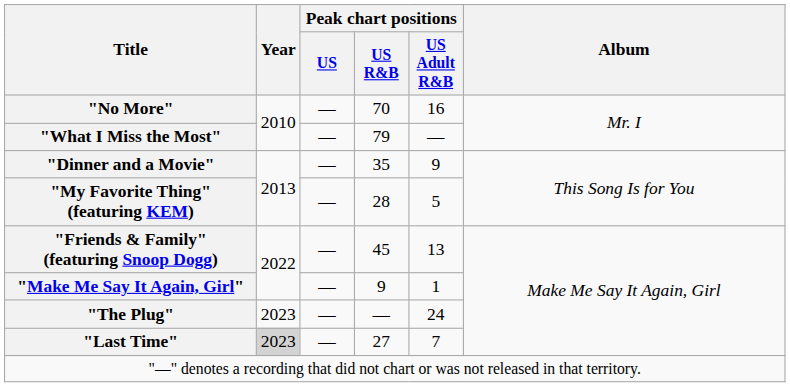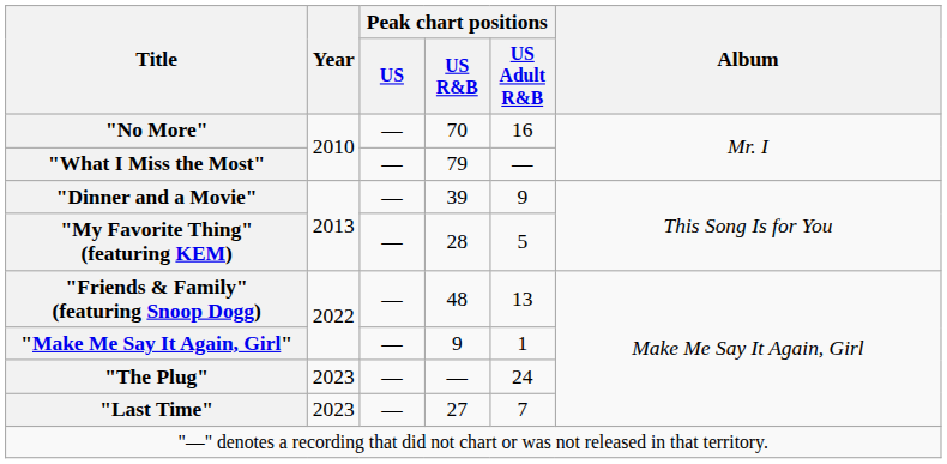 <table class="wikitable plainrowheaders" style="text-align:center;">
 <tr>
 <th scope="col" rowspan="2" style="width:14em;">Title</th>
 <th scope="col" rowspan="2">Year</th>
 <th scope="col" colspan="3">Peak chart positions</th>
 <th scope="col" rowspan="2" style="width:18em;">Album</th>
 </tr>
 <tr>
 <th scope="col" style="width:3em;font-size:90%;"><a href='#'>US</a><br></th>
 <th scope="col" style="width:3em;font-size:90%;"><a href='#'>US R&B</a><br></th>
 <th scope="col" style="width:3em;font-size:90%;"><a href='#'>US Adult R&B</a><br></th>
 </tr>
 <tr>
 <th scope="row">"No More"</th>
 <td rowspan="2">2010</td>
 <td>—</td>
 <td>70</td>
 <td>16</td>
 <td rowspan="2"><em>Mr. I</em></td>
 </tr>
 <tr>
 <th scope="row">"What I Miss the Most"</th>
 <td>—</td>
 <td>79</td>
 <td>—</td>
 </tr>
 <tr>
 <th scope="row">"Dinner and a Movie"</th>
 <td rowspan="2">2013</td>
 <td>—</td>
-<td>35</td>
+<td>39</td>
 <td>9</td>
 <td rowspan="2"><em>This Song Is for You</em></td>
 </tr>
 <tr>
 <th scope="row">"My Favorite Thing"<br><span>(featuring <a href='#'>KEM</a>)</span></th>
 <td>—</td>
 <td>28</td>
 <td>5</td>
 </tr>
 <tr>
 <th scope="row">"Friends & Family"<br><span>(featuring <a href='#'>Snoop Dogg</a>)</span></th>
 <td rowspan="2">2022</td>
 <td>—</td>
-<td>45</td>
+<td>48</td>
 <td>13</td>
 <td rowspan="4"><em>Make Me Say It Again, Girl</em></td>
 </tr>
 <tr>
 <th scope="row">"<a href='#'>Make Me Say It Again, Girl</a>"<br></th>
 <td>—</td>
 <td>9</td>
 <td>1</td>
 </tr>
 <tr>
 <th scope="row">"The Plug"<br></th>
 <td>2023</td>
 <td>—</td>
 <td>—</td>
 <td>24</td>
 </tr>
 <tr>
 <th scope="row">"Last Time"<br></th>
-<td style="background: lightgrey;">2023</td>
+<td>2023</td>
 <td>—</td>
 <td>27</td>
 <td>7</td>
 </tr>
 <tr>
 <td colspan="8" style="font-size:90%">"—" denotes a recording that did not chart or was not released in that territory.</td>
 </tr>
 </table>
